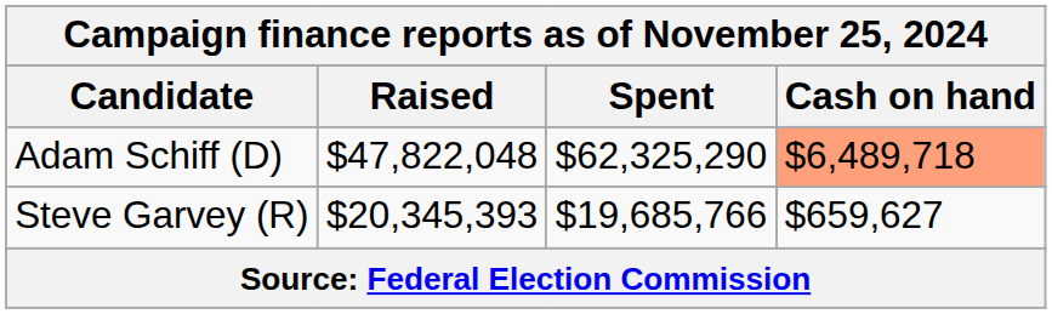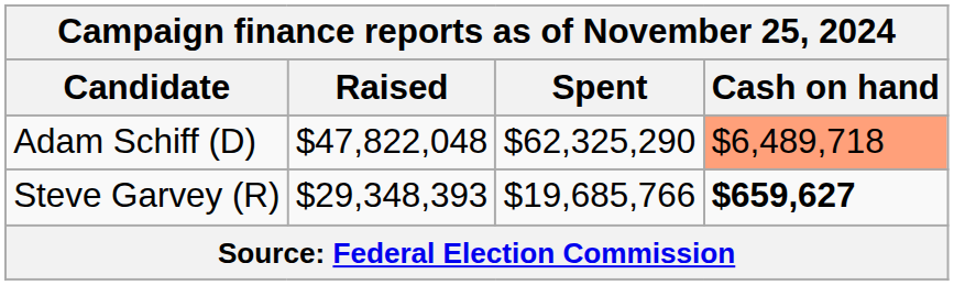 <table class="wikitable sortable">
 <tr>
 <th colspan=4>Campaign finance reports as of November 25, 2024</th>
 </tr>
 <tr style="text-align:center;">
 <th>Candidate</th>
 <th>Raised</th>
 <th>Spent</th>
 <th>Cash on hand</th>
 </tr>
 <tr>
 <td>Adam Schiff (D)</td>
 <td>$47,822,048</td>
 <td>$62,325,290</td>
 <td style="background: lightsalmon;">$6,489,718</td>
 </tr>
 <tr>
 <td>Steve Garvey (R)</td>
-<td>$20,345,393</td>
+<td>$29,348,393</td>
 <td>$19,685,766</td>
-<td>$659,627</td>
+<td><strong>$659,627</strong></td>
 </tr>
 <tr>
 <th colspan="4"><small>Source: <a href='#'>Federal Election Commission</a></small></th>
 </tr>
 </table>
